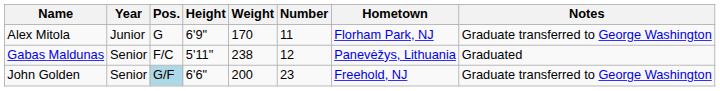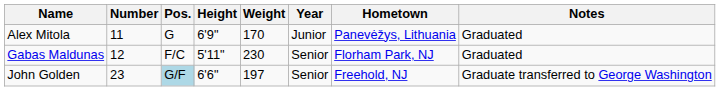 <table class="wikitable sortable" border="1">
 <tr>
 <th>Name</th>
-<th>Year</th>
+<th>Number</th>
 <th>Pos.</th>
 <th>Height</th>
 <th>Weight</th>
-<th>Number</th>
+<th>Year</th>
 <th>Hometown</th>
 <th class="unsortable">Notes</th>
 </tr>
 <tr>
 <td>Alex Mitola</td>
-<td>Junior</td>
+<td>11</td>
 <td>G</td>
 <td>6'9"</td>
 <td>170</td>
-<td>11</td>
-<td><a href='#'>Florham Park, NJ</a></td>
-<td>Graduate transferred to <a href='#'>George Washington</a></td>
-</tr>
-<tr>
-<td><a href='#'>Gabas Maldunas</a></td>
-<td>Senior</td>
-<td>F/C</td>
-<td>5'11"</td>
-<td>238</td>
-<td>12</td>
+<td>Junior</td>
 <td><a href='#'>Panevėžys, Lithuania</a></td>
 <td>Graduated</td>
 </tr>
 <tr>
+<td><a href='#'>Gabas Maldunas</a></td>
+<td>12</td>
+<td>F/C</td>
+<td>5'11"</td>
+<td>230</td>
+<td>Senior</td>
+<td><a href='#'>Florham Park, NJ</a></td>
+<td>Graduated</td>
+</tr>
+<tr>
 <td>John Golden</td>
-<td>Senior</td>
+<td>23</td>
 <td style="background: lightblue;">G/F</td>
 <td>6'6"</td>
-<td>200</td>
-<td>23</td>
+<td>197</td>
+<td>Senior</td>
 <td><a href='#'>Freehold, NJ</a></td>
 <td>Graduate transferred to <a href='#'>George Washington</a></td>
 </tr>
 </table>
